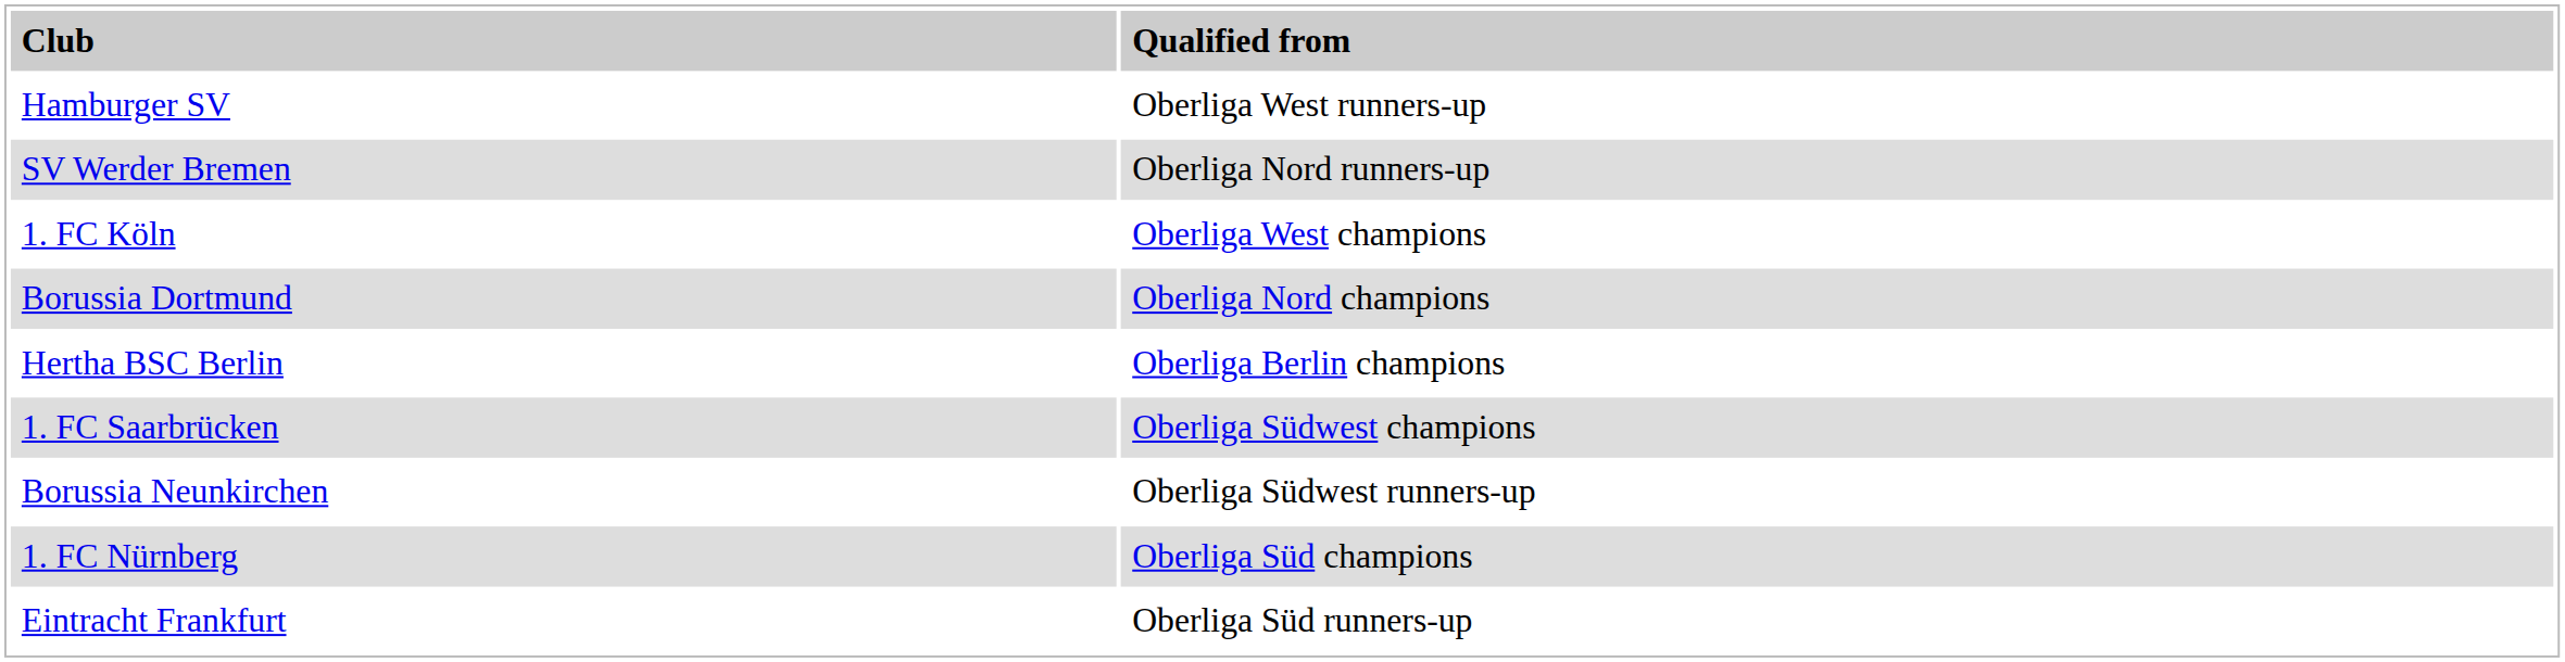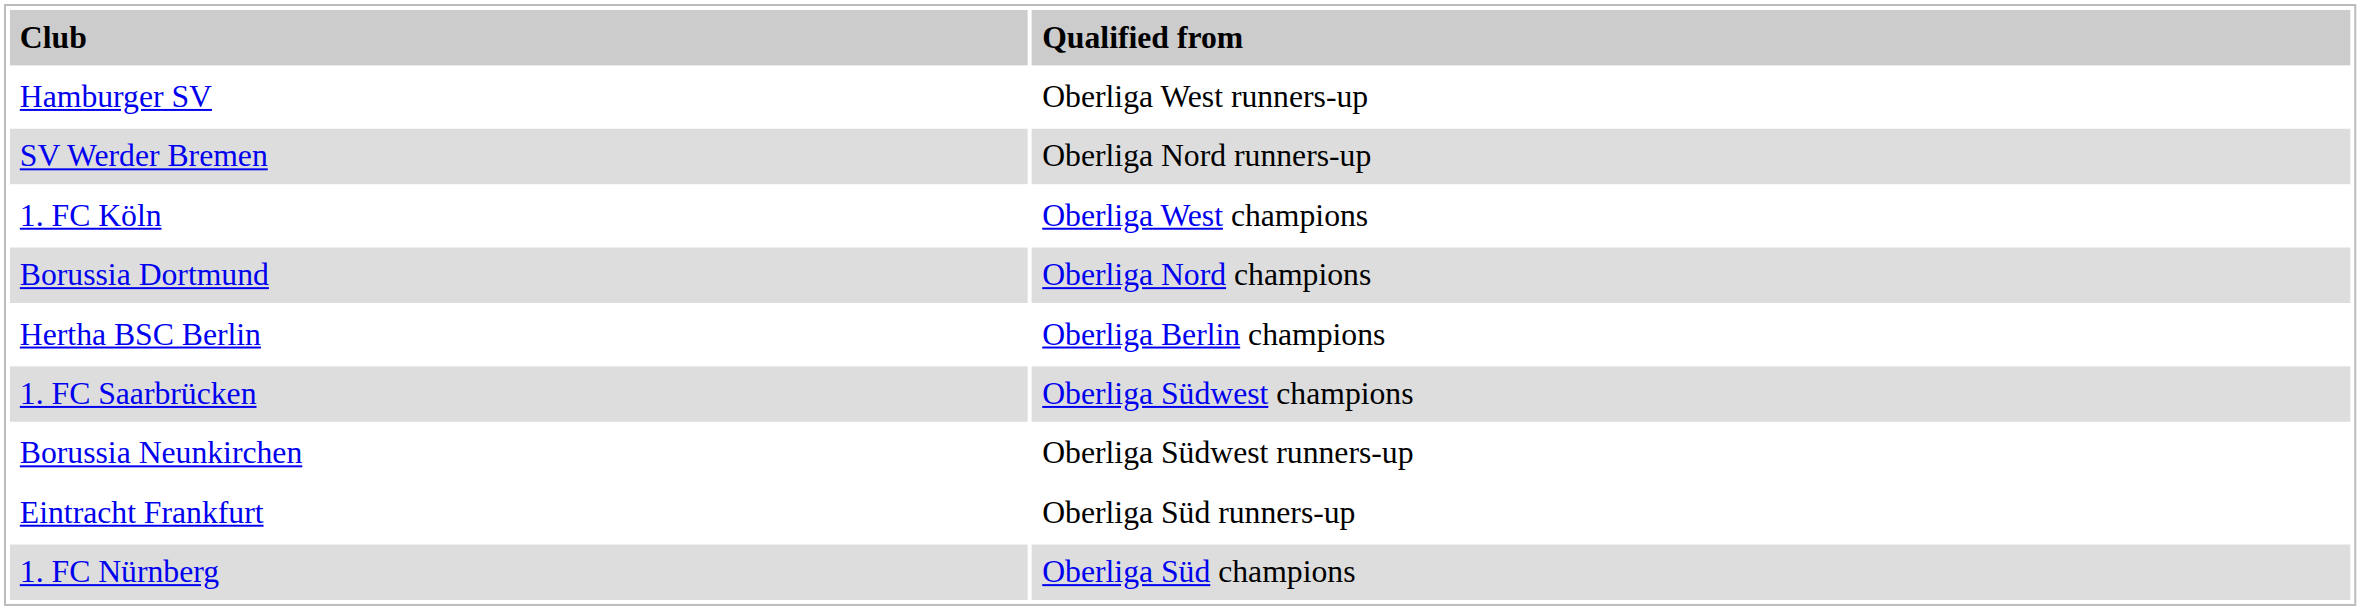 <table style="border:1px solid #bbb;background:#fff;" cellpadding="5" cellspacing="2" width="75%">
 <tr style="background:#ccc;font-weight:bold">
 <td>Club</td>
 <td>Qualified from</td>
 </tr>
 <tr>
 <td><a href='#'>Hamburger SV</a></td>
 <td>Oberliga West runners-up</td>
 </tr>
 <tr style="background:#ddd">
 <td><a href='#'>SV Werder Bremen</a></td>
 <td>Oberliga Nord runners-up</td>
 </tr>
 <tr>
 <td><a href='#'>1. FC Köln</a></td>
 <td><a href='#'>Oberliga West</a> champions</td>
 </tr>
 <tr style="background:#ddd">
 <td><a href='#'>Borussia Dortmund</a></td>
 <td><a href='#'>Oberliga Nord</a> champions</td>
 </tr>
 <tr>
 <td><a href='#'>Hertha BSC Berlin</a></td>
 <td><a href='#'>Oberliga Berlin</a> champions</td>
 </tr>
 <tr style="background:#ddd">
 <td><a href='#'>1. FC Saarbrücken</a></td>
 <td><a href='#'>Oberliga Südwest</a> champions</td>
 </tr>
 <tr>
 <td><a href='#'>Borussia Neunkirchen</a></td>
 <td>Oberliga Südwest runners-up</td>
 </tr>
+<tr>
+<td><a href='#'>Eintracht Frankfurt</a></td>
+<td>Oberliga Süd runners-up</td>
+</tr>
 <tr style="background:#ddd">
 <td><a href='#'>1. FC Nürnberg</a></td>
 <td><a href='#'>Oberliga Süd</a> champions</td>
 </tr>
-<tr>
-<td><a href='#'>Eintracht Frankfurt</a></td>
-<td>Oberliga Süd runners-up</td>
-</tr>
 </table>
